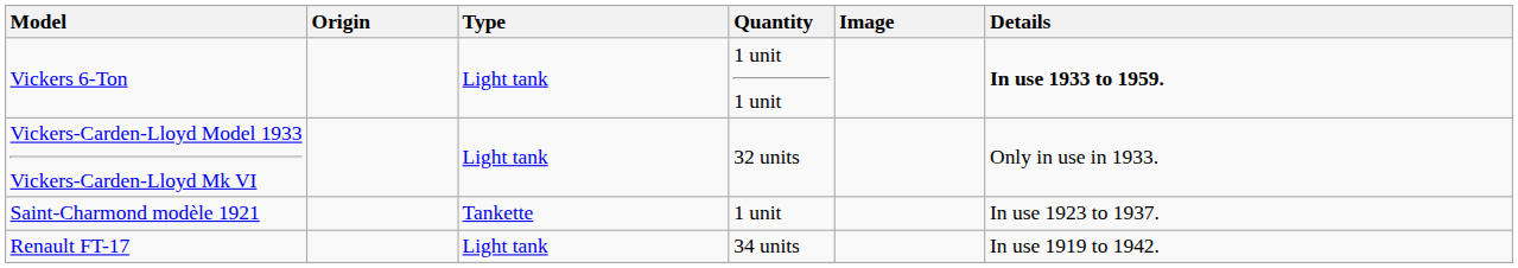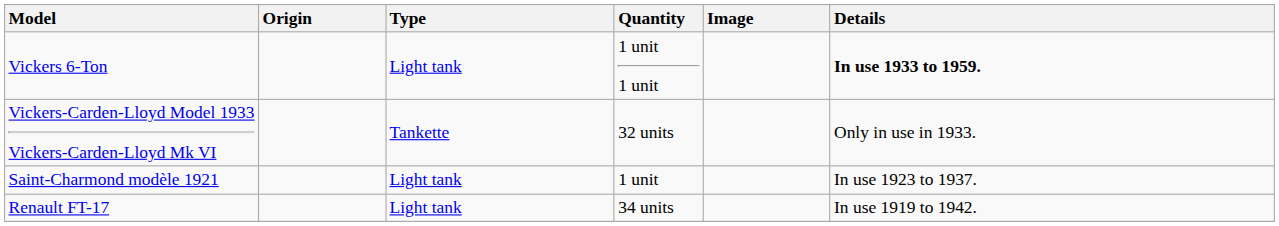 <table class="wikitable">
 <tr>
 <th style="text-align: left; width:20%;">Model</th>
 <th style="text-align: left; width:10%;">Origin</th>
 <th style="text-align: left; width:18%;">Type</th>
 <th style="text-align: left; width:7%;">Quantity</th>
 <th style="text-align: left; width:10%;">Image</th>
 <th style="text-align: left; width:35%;">Details</th>
 </tr>
 <tr>
 <td><a href='#'>Vickers 6-Ton</a></td>
 <td></td>
 <td><a href='#'>Light tank</a></td>
 <td>1 unit<hr>1 unit</td>
 <td></td>
 <td><strong>In use 1933 to 1959.</strong></td>
 </tr>
 <tr>
 <td><a href='#'>Vickers-Carden-Lloyd Model 1933</a><hr><a href='#'>Vickers-Carden-Lloyd Mk VI</a></td>
 <td></td>
-<td><a href='#'>Light tank</a></td>
+<td><a href='#'>Tankette</a></td>
 <td>32 units</td>
 <td></td>
 <td>Only in use in 1933.</td>
 </tr>
 <tr>
 <td><a href='#'>Saint-Charmond modèle 1921</a></td>
 <td></td>
-<td><a href='#'>Tankette</a></td>
+<td><a href='#'>Light tank</a></td>
 <td>1 unit</td>
 <td></td>
 <td>In use 1923 to 1937.</td>
 </tr>
 <tr>
 <td><a href='#'>Renault FT-17</a></td>
 <td></td>
 <td><a href='#'>Light tank</a></td>
 <td>34 units</td>
 <td></td>
 <td>In use 1919 to 1942.</td>
 </tr>
 <tr>
 </tr>
 </table>
